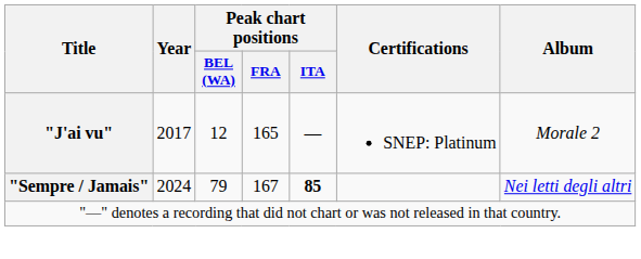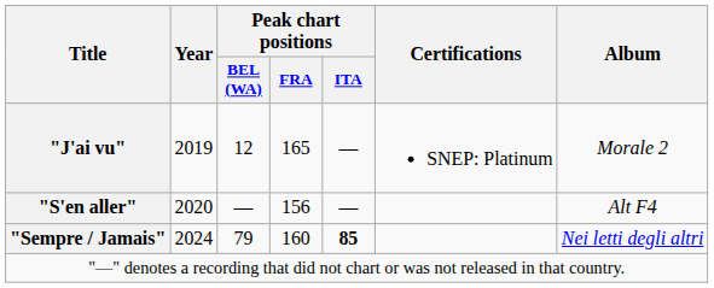 <table class="wikitable plainrowheaders" style="text-align:center;">
 <tr>
 <th scope="col" rowspan="2">Title</th>
 <th scope="col" rowspan="2">Year</th>
 <th scope="col" colspan="3">Peak chart positions</th>
 <th scope="col" rowspan="2">Certifications</th>
 <th scope="col" rowspan="2">Album</th>
 </tr>
 <tr>
 <th scope="col" style="width:2.75em;font-size:85%;"><a href='#'>BEL<br>(WA)</a><br></th>
 <th scope="col" style="width:2.75em;font-size:85%;"><a href='#'>FRA</a><br></th>
 <th scope="col" style="width:2.75em;font-size:85%;"><a href='#'>ITA</a><br></th>
 </tr>
 <tr>
 <th scope="row">"J'ai vu"<br></th>
-<td>2017</td>
+<td>2019</td>
 <td>12</td>
 <td>165</td>
 <td>—</td>
 <td><br><ul><li>SNEP: Platinum</li></ul></td>
 <td><em>Morale 2</em></td>
 </tr>
 <tr>
+<th scope="row">"S'en aller"<br></th>
+<td>2020</td>
+<td>—</td>
+<td>156</td>
+<td>—</td>
+<td></td>
+<td><em>Alt F4</em></td>
+</tr>
+<tr>
 <th scope="row">"Sempre / Jamais"<br></th>
 <td>2024</td>
 <td>79</td>
-<td>167</td>
+<td>160</td>
 <td><strong>85</strong></td>
 <td></td>
 <td><em><a href='#'>Nei letti degli altri</a></em></td>
 </tr>
 <tr>
 <td colspan="7" style="font-size:90%">"—" denotes a recording that did not chart or was not released in that country.</td>
 </tr>
 </table>
